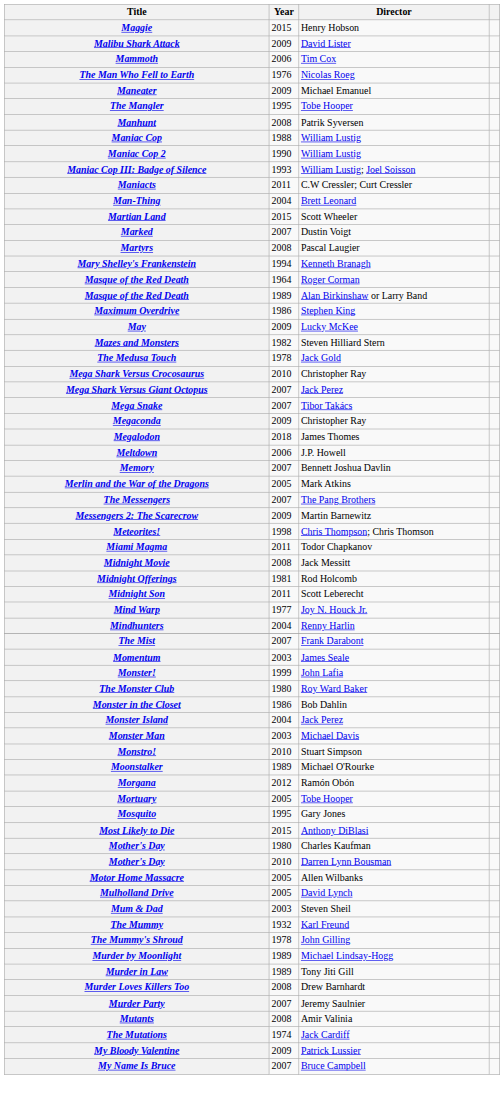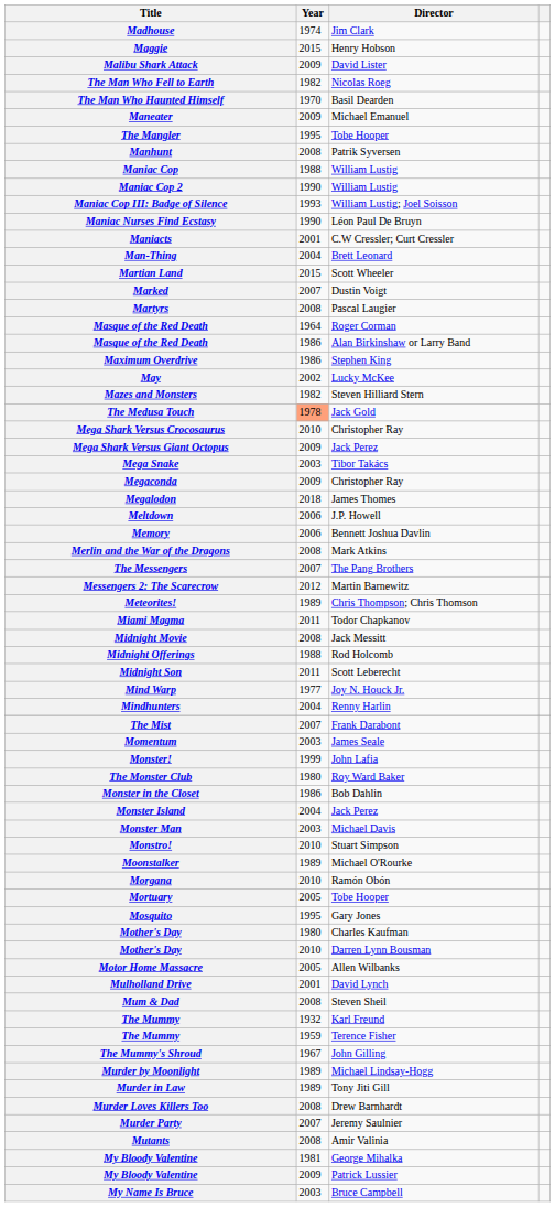 <table style="width:800px;" class="wikitable plainrowheaders sortable">
 <tr>
 <th width="420" scope="col">Title</th>
 <th width="40" scope="col">Year</th>
 <th width="300" scope="col">Director</th>
 <th scope="col"></th>
+</tr>
+<tr>
+<th scope="row"><em><a href='#'>Madhouse</a></em></th>
+<td>1974</td>
+<td><a href='#'>Jim Clark</a></td>
+<td align="center"></td>
 </tr>
 <tr>
 <th scope="row"><em><a href='#'>Maggie</a></em></th>
 <td>2015</td>
 <td>Henry Hobson</td>
 <td></td>
 </tr>
 <tr>
 <th scope="row"><em><a href='#'>Malibu Shark Attack</a></em></th>
 <td>2009</td>
 <td><a href='#'>David Lister</a></td>
 <td></td>
 </tr>
 <tr>
-<th scope="row"><em><a href='#'>Mammoth</a></em></th>
-<td>2006</td>
-<td><a href='#'>Tim Cox</a></td>
-<td></td>
+<th scope="row"><em><a href='#'>The Man Who Fell to Earth</a></em></th>
+<td>1982</td>
+<td><a href='#'>Nicolas Roeg</a></td>
+<td align="center"></td>
 </tr>
 <tr>
-<th scope="row"><em><a href='#'>The Man Who Fell to Earth</a></em></th>
-<td>1976</td>
-<td><a href='#'>Nicolas Roeg</a></td>
-<td align="center"></td>
+<th scope="row"><em><a href='#'>The Man Who Haunted Himself</a></em></th>
+<td>1970</td>
+<td>Basil Dearden</td>
+<td></td>
 </tr>
 <tr>
 <th scope="row"><em><a href='#'>Maneater</a></em></th>
 <td>2009</td>
 <td>Michael Emanuel</td>
 <td></td>
 </tr>
 <tr>
 <th scope="row"><em><a href='#'>The Mangler</a></em></th>
 <td>1995</td>
 <td><a href='#'>Tobe Hooper</a></td>
 <td></td>
 </tr>
 <tr>
 <th scope="row"><em><a href='#'>Manhunt</a></em></th>
 <td>2008</td>
 <td>Patrik Syversen</td>
 <td></td>
 </tr>
 <tr>
 <th scope="row"><em><a href='#'>Maniac Cop</a></em></th>
 <td>1988</td>
 <td><a href='#'>William Lustig</a></td>
 <td></td>
 </tr>
 <tr>
 <th scope="row"><em><a href='#'>Maniac Cop 2</a></em></th>
 <td>1990</td>
 <td><a href='#'>William Lustig</a></td>
 <td></td>
 </tr>
 <tr>
 <th scope="row"><em><a href='#'>Maniac Cop III: Badge of Silence</a></em></th>
 <td>1993</td>
 <td><a href='#'>William Lustig</a>; <a href='#'>Joel Soisson</a></td>
 <td></td>
 </tr>
 <tr>
+<th scope="row"><em><a href='#'>Maniac Nurses Find Ecstasy</a></em></th>
+<td>1990</td>
+<td>Léon Paul De Bruyn</td>
+<td></td>
+</tr>
+<tr>
 <th scope="row"><em><a href='#'>Maniacts</a></em></th>
-<td>2011</td>
+<td>2001</td>
 <td>C.W Cressler; Curt Cressler</td>
 <td></td>
 </tr>
 <tr>
 <th scope="row"><em><a href='#'>Man-Thing</a></em></th>
 <td>2004</td>
 <td><a href='#'>Brett Leonard</a></td>
 <td></td>
 </tr>
 <tr>
 <th scope="row"><em><a href='#'>Martian Land</a></em></th>
 <td>2015</td>
 <td>Scott Wheeler</td>
 <td></td>
 </tr>
 <tr>
 <th scope="row"><em><a href='#'>Marked</a></em></th>
 <td>2007</td>
 <td>Dustin Voigt</td>
 <td></td>
 </tr>
 <tr>
 <th scope="row"><em><a href='#'>Martyrs</a></em></th>
 <td>2008</td>
 <td>Pascal Laugier</td>
 <td></td>
 </tr>
 <tr>
-<th scope="row"><em><a href='#'>Mary Shelley's Frankenstein</a></em></th>
-<td>1994</td>
-<td><a href='#'>Kenneth Branagh</a></td>
-<td></td>
-</tr>
-<tr>
 <th scope="row"><em><a href='#'>Masque of the Red Death</a></em></th>
 <td>1964</td>
 <td><a href='#'>Roger Corman</a></td>
 <td></td>
 </tr>
 <tr>
 <th scope="row"><em><a href='#'>Masque of the Red Death</a></em> </th>
-<td>1989</td>
+<td>1986</td>
 <td><a href='#'>Alan Birkinshaw</a> or Larry Band</td>
 <td></td>
 </tr>
 <tr>
 <th scope="row"><em><a href='#'>Maximum Overdrive</a></em></th>
 <td>1986</td>
 <td><a href='#'>Stephen King</a></td>
 <td align="center"></td>
 </tr>
 <tr>
 <th scope="row"><em><a href='#'>May</a></em></th>
-<td>2009</td>
+<td>2002</td>
 <td><a href='#'>Lucky McKee</a></td>
 <td align="center"></td>
 </tr>
 <tr>
 <th scope="row"><em><a href='#'>Mazes and Monsters</a></em></th>
 <td>1982</td>
 <td>Steven Hilliard Stern</td>
 <td></td>
 </tr>
 <tr>
 <th scope="row"><em><a href='#'>The Medusa Touch</a></em></th>
-<td>1978</td>
+<td style="background: lightsalmon;">1978</td>
 <td><a href='#'>Jack Gold</a></td>
 <td align="center"></td>
 </tr>
 <tr>
 <th scope="row"><em><a href='#'>Mega Shark Versus Crocosaurus</a></em></th>
 <td>2010</td>
 <td>Christopher Ray</td>
 <td></td>
 </tr>
 <tr>
 <th scope="row"><em><a href='#'>Mega Shark Versus Giant Octopus</a></em></th>
-<td>2007</td>
+<td>2009</td>
 <td><a href='#'>Jack Perez</a></td>
 <td></td>
 </tr>
 <tr>
 <th scope="row"><em><a href='#'>Mega Snake</a></em></th>
-<td>2007</td>
+<td>2003</td>
 <td><a href='#'>Tibor Takács</a></td>
 <td></td>
 </tr>
 <tr>
 <th scope="row"><em><a href='#'>Megaconda</a></em></th>
 <td>2009</td>
 <td>Christopher Ray</td>
 <td></td>
 </tr>
 <tr>
 <th scope="row"><em><a href='#'>Megalodon</a></em></th>
 <td>2018</td>
 <td>James Thomes</td>
 <td></td>
 </tr>
 <tr>
 <th scope="row"><em><a href='#'>Meltdown</a></em></th>
 <td>2006</td>
 <td>J.P. Howell</td>
 <td></td>
 </tr>
 <tr>
 <th scope="row"><em><a href='#'>Memory</a></em></th>
-<td>2007</td>
+<td>2006</td>
 <td>Bennett Joshua Davlin</td>
 <td></td>
 </tr>
 <tr>
 <th scope="row"><em><a href='#'>Merlin and the War of the Dragons</a></em></th>
-<td>2005</td>
+<td>2008</td>
 <td>Mark Atkins</td>
 <td></td>
 </tr>
 <tr>
 <th scope="row"><em><a href='#'>The Messengers</a></em></th>
 <td>2007</td>
 <td><a href='#'>The Pang Brothers</a></td>
 <td></td>
 </tr>
 <tr>
 <th scope="row"><em><a href='#'>Messengers 2: The Scarecrow</a></em></th>
-<td>2009</td>
+<td>2012</td>
 <td>Martin Barnewitz</td>
 <td align="center"></td>
 </tr>
 <tr>
 <th scope="row"><em><a href='#'>Meteorites!</a></em></th>
-<td>1998</td>
+<td>1989</td>
 <td><a href='#'>Chris Thompson</a>; Chris Thomson</td>
 <td></td>
 </tr>
 <tr>
 <th scope="row"><em><a href='#'>Miami Magma</a></em></th>
 <td>2011</td>
 <td>Todor Chapkanov</td>
 <td></td>
 </tr>
 <tr>
 <th scope="row"><em><a href='#'>Midnight Movie</a></em></th>
 <td>2008</td>
 <td>Jack Messitt</td>
 <td></td>
 </tr>
 <tr>
 <th scope="row"><em><a href='#'>Midnight Offerings</a></em></th>
-<td>1981</td>
+<td>1988</td>
 <td>Rod Holcomb</td>
 <td></td>
 </tr>
 <tr>
 <th scope="row"><em><a href='#'>Midnight Son</a></em></th>
 <td>2011</td>
 <td>Scott Leberecht</td>
 <td></td>
 </tr>
 <tr>
 <th scope="row"><em><a href='#'>Mind Warp</a></em></th>
 <td>1977</td>
 <td><a href='#'>Joy N. Houck Jr.</a></td>
 <td></td>
 </tr>
 <tr>
 <th scope="row"><em><a href='#'>Mindhunters</a></em></th>
 <td>2004</td>
 <td><a href='#'>Renny Harlin</a></td>
 <td></td>
 </tr>
 <tr>
 </tr>
 <tr>
 <th scope="row"><em><a href='#'>The Mist</a></em></th>
 <td>2007</td>
 <td><a href='#'>Frank Darabont</a></td>
 <td align="center"></td>
 </tr>
 <tr>
 <th scope="row"><em><a href='#'>Momentum</a></em></th>
 <td>2003</td>
 <td><a href='#'>James Seale</a></td>
 <td></td>
 </tr>
 <tr>
 <th scope="row"><em><a href='#'>Monster!</a></em></th>
 <td>1999</td>
 <td><a href='#'>John Lafia</a></td>
 <td></td>
 </tr>
 <tr>
 <th scope="row"><em><a href='#'>The Monster Club</a></em></th>
 <td>1980</td>
 <td><a href='#'>Roy Ward Baker</a></td>
 <td></td>
 </tr>
 <tr>
 <th scope="row"><em><a href='#'>Monster in the Closet</a></em></th>
 <td>1986</td>
 <td>Bob Dahlin</td>
 <td></td>
 </tr>
 <tr>
 <th scope="row"><em><a href='#'>Monster Island</a></em></th>
 <td>2004</td>
 <td><a href='#'>Jack Perez</a></td>
 <td></td>
 </tr>
 <tr>
 <th scope="row"><em><a href='#'>Monster Man</a></em></th>
 <td>2003</td>
 <td><a href='#'>Michael Davis</a></td>
 <td></td>
 </tr>
 <tr>
 <th scope="row"><em><a href='#'>Monstro!</a></em></th>
 <td>2010</td>
 <td>Stuart Simpson</td>
 <td></td>
 </tr>
 <tr>
 <th scope="row"><em><a href='#'>Moonstalker</a></em></th>
 <td>1989</td>
 <td>Michael O'Rourke</td>
 <td></td>
 </tr>
 <tr>
 <th scope="row"><em><a href='#'>Morgana</a></em></th>
-<td>2012</td>
+<td>2010</td>
 <td>Ramón Obón</td>
 <td></td>
 </tr>
 <tr>
 <th scope="row"><em><a href='#'>Mortuary</a></em></th>
 <td>2005</td>
 <td><a href='#'>Tobe Hooper</a></td>
 <td></td>
 </tr>
 <tr>
 <th scope="row"><em><a href='#'>Mosquito</a></em></th>
 <td>1995</td>
 <td>Gary Jones</td>
 <td></td>
-</tr>
-<tr>
-<th scope="row"><em><a href='#'>Most Likely to Die</a></em></th>
-<td>2015</td>
-<td><a href='#'>Anthony DiBlasi</a></td>
-<td align="center"></td>
 </tr>
 <tr>
 <th scope="row"><em><a href='#'>Mother's Day</a></em></th>
 <td>1980</td>
 <td>Charles Kaufman</td>
 <td align="center"></td>
 </tr>
 <tr>
 <th scope="row"><em><a href='#'>Mother's Day</a></em></th>
 <td>2010</td>
 <td><a href='#'>Darren Lynn Bousman</a></td>
 <td align="center"></td>
 </tr>
 <tr>
 <th scope="row"><em><a href='#'>Motor Home Massacre</a></em></th>
 <td>2005</td>
 <td>Allen Wilbanks</td>
 <td></td>
 </tr>
 <tr>
 <th scope="row"><em><a href='#'>Mulholland Drive</a></em></th>
-<td>2005</td>
+<td>2001</td>
 <td><a href='#'>David Lynch</a></td>
 <td></td>
 </tr>
 <tr>
 <th scope="row"><em><a href='#'>Mum & Dad</a></em></th>
-<td>2003</td>
+<td>2008</td>
 <td>Steven Sheil</td>
 <td align="center"></td>
 </tr>
 <tr>
 <th scope="row"><em><a href='#'>The Mummy</a></em></th>
 <td>1932</td>
 <td><a href='#'>Karl Freund</a></td>
 <td align="center"></td>
 </tr>
 <tr>
+<th scope="row"><em><a href='#'>The Mummy</a></em></th>
+<td>1959</td>
+<td><a href='#'>Terence Fisher</a></td>
+<td></td>
+</tr>
+<tr>
 <th scope="row"><em><a href='#'>The Mummy's Shroud</a></em></th>
-<td>1978</td>
+<td>1967</td>
 <td><a href='#'>John Gilling</a></td>
 <td align="center"></td>
 </tr>
 <tr>
 <th scope="row"><em><a href='#'>Murder by Moonlight</a></em></th>
 <td>1989</td>
 <td><a href='#'>Michael Lindsay-Hogg</a></td>
 <td></td>
 </tr>
 <tr>
 <th scope="row"><em><a href='#'>Murder in Law</a></em></th>
 <td>1989</td>
 <td>Tony Jiti Gill</td>
 <td align="center"></td>
 </tr>
 <tr>
 <th scope="row"><em><a href='#'>Murder Loves Killers Too</a></em></th>
 <td>2008</td>
 <td>Drew Barnhardt</td>
 <td></td>
 </tr>
 <tr>
 <th scope="row"><em><a href='#'>Murder Party</a></em></th>
 <td>2007</td>
 <td>Jeremy Saulnier</td>
 <td></td>
 </tr>
 <tr>
 <th scope="row"><em><a href='#'>Mutants</a></em></th>
 <td>2008</td>
 <td>Amir Valinia</td>
 <td></td>
 </tr>
 <tr>
-<th scope="row"><em><a href='#'>The Mutations</a></em></th>
-<td>1974</td>
-<td><a href='#'>Jack Cardiff</a></td>
-<td></td>
+<th scope="row"><em><a href='#'>My Bloody Valentine</a></em></th>
+<td>1981</td>
+<td><a href='#'>George Mihalka</a></td>
+<td align="center"></td>
 </tr>
 <tr>
 <th scope="row"><em><a href='#'>My Bloody Valentine</a></em></th>
 <td>2009</td>
 <td><a href='#'>Patrick Lussier</a></td>
 <td></td>
 </tr>
 <tr>
 <th scope="row"><em><a href='#'>My Name Is Bruce</a></em></th>
-<td>2007</td>
+<td>2003</td>
 <td><a href='#'>Bruce Campbell</a></td>
 <td></td>
 </tr>
 </table>
